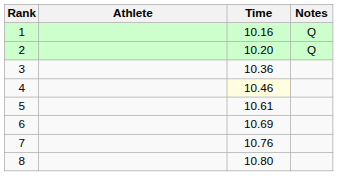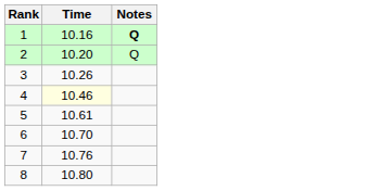 <table class="wikitable" style="text-align:center">
 <tr>
 <th width=40>Rank</th>
-<th width=250>Athlete</th>
 <th width=80>Time</th>
 <th width=50>Notes</th>
 </tr>
 <tr bgcolor="ccffcc">
 <td>1</td>
-<td align=left></td>
 <td>10.16</td>
-<td>Q</td>
+<td><strong>Q</strong></td>
 </tr>
 <tr bgcolor="ccffcc">
 <td>2</td>
-<td align=left></td>
 <td>10.20</td>
 <td>Q</td>
 </tr>
 <tr>
 <td>3</td>
-<td align=left></td>
-<td>10.36</td>
+<td>10.26</td>
 <td></td>
 </tr>
 <tr>
 <td>4</td>
-<td align=left></td>
 <td style="background: lightyellow;">10.46</td>
 <td></td>
 </tr>
 <tr>
 <td>5</td>
-<td align=left></td>
 <td>10.61</td>
 <td></td>
 </tr>
 <tr>
 <td>6</td>
-<td align=left></td>
-<td>10.69</td>
+<td>10.70</td>
 <td></td>
 </tr>
 <tr>
 <td>7</td>
-<td align=left></td>
 <td>10.76</td>
 <td></td>
 </tr>
 <tr>
 <td>8</td>
-<td align=left></td>
 <td>10.80</td>
 <td></td>
 </tr>
 </table>
